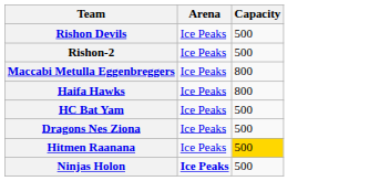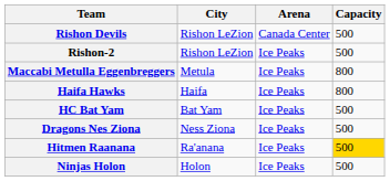 <table class="wikitable">
 <tr>
 <th scope="col">Team</th>
+<th scope="col">City</th>
 <th scope="col">Arena</th>
 <th scope="col">Capacity</th>
 </tr>
 <tr>
 <th scope="row"><a href='#'>Rishon Devils</a></th>
-<td><a href='#'>Ice Peaks</a></td>
+<td><a href='#'>Rishon LeZion</a></td>
+<td><a href='#'>Canada Center</a></td>
 <td>500</td>
 </tr>
 <tr>
 <th scope="row">Rishon-2</th>
+<td><a href='#'>Rishon LeZion</a></td>
 <td><a href='#'>Ice Peaks</a></td>
 <td>500</td>
 </tr>
 <tr>
 <th scope="row"><a href='#'>Maccabi Metulla Eggenbreggers</a></th>
+<td><a href='#'>Metula</a></td>
 <td><a href='#'>Ice Peaks</a></td>
 <td>800</td>
 </tr>
 <tr>
 <th scope="row"><a href='#'>Haifa Hawks</a></th>
+<td><a href='#'>Haifa</a></td>
 <td><a href='#'>Ice Peaks</a></td>
 <td>800</td>
 </tr>
 <tr>
 <th scope="row"><a href='#'>HC Bat Yam</a></th>
+<td><a href='#'>Bat Yam</a></td>
 <td><a href='#'>Ice Peaks</a></td>
 <td>500</td>
 </tr>
 <tr>
 <th scope="row"><a href='#'>Dragons Nes Ziona</a></th>
+<td><a href='#'>Ness Ziona</a></td>
 <td><a href='#'>Ice Peaks</a></td>
 <td>500</td>
 </tr>
 <tr>
 <th scope="row"><a href='#'>Hitmen Raanana</a></th>
+<td><a href='#'>Ra'anana</a></td>
 <td><a href='#'>Ice Peaks</a></td>
 <td style="background: gold;">500</td>
 </tr>
 <tr>
 <th scope="row"><a href='#'>Ninjas Holon</a></th>
-<td><strong><a href='#'>Ice Peaks</a></strong></td>
+<td><a href='#'>Holon</a></td>
+<td><a href='#'>Ice Peaks</a></td>
 <td>500</td>
 </tr>
 </table>
